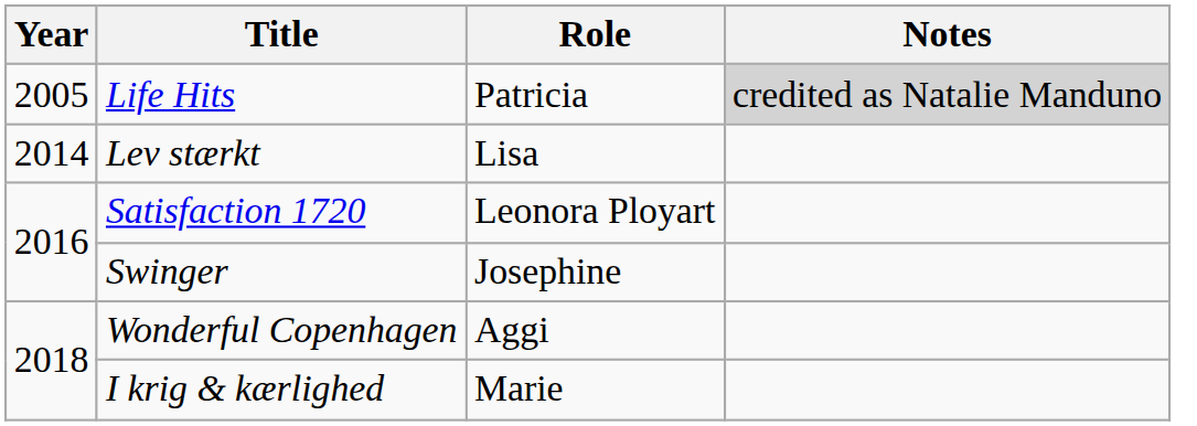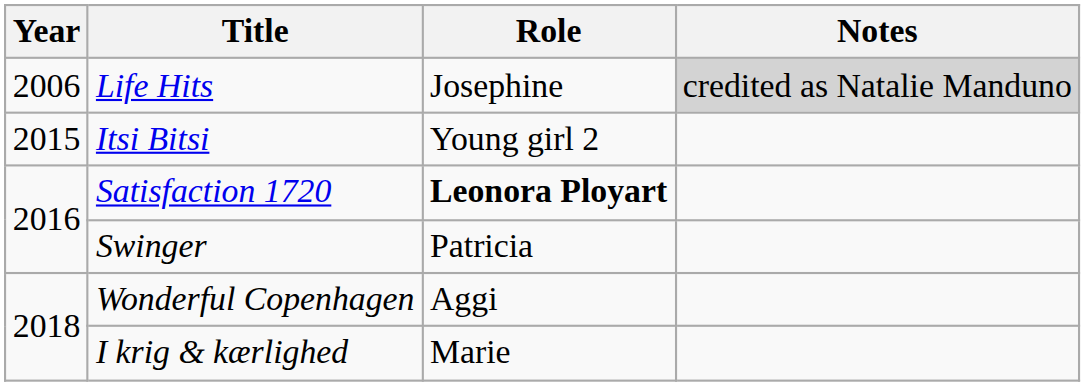 <table class="wikitable sortable">
 <tr>
 <th>Year</th>
 <th>Title</th>
 <th>Role</th>
 <th class="unsortable">Notes</th>
 </tr>
 <tr>
-<td>2005</td>
+<td>2006</td>
 <td><em><a href='#'>Life Hits</a></em></td>
-<td>Patricia</td>
+<td>Josephine</td>
 <td style="background: lightgrey;">credited as Natalie Manduno</td>
 </tr>
 <tr>
-<td>2014</td>
-<td><em>Lev stærkt</em></td>
-<td>Lisa</td>
+<td>2015</td>
+<td><em><a href='#'>Itsi Bitsi</a></em></td>
+<td>Young girl 2</td>
 <td></td>
 </tr>
 <tr>
 <td rowspan=2>2016</td>
 <td><em><a href='#'>Satisfaction 1720</a></em></td>
-<td>Leonora Ployart</td>
+<td><strong>Leonora Ployart</strong></td>
 <td></td>
 </tr>
 <tr>
 <td><em>Swinger</em></td>
-<td>Josephine</td>
+<td>Patricia</td>
 <td></td>
 </tr>
 <tr>
 <td rowspan=2>2018</td>
 <td><em>Wonderful Copenhagen</em></td>
 <td>Aggi</td>
 <td></td>
 </tr>
 <tr>
 <td><em>I krig & kærlighed</em></td>
 <td>Marie</td>
 <td></td>
 </tr>
 </table>
